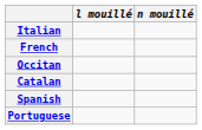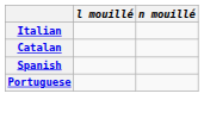 <table class="wikitable">
 <tr>
 <th></th>
 <th><em>l mouillé</em></th>
 <th><em>n mouillé</em></th>
 </tr>
 <tr>
 <th><a href='#'>Italian</a></th>
-<td></td>
-<td></td>
-</tr>
-<tr>
-<th><a href='#'>French</a></th>
-<td></td>
-<td></td>
-</tr>
-<tr>
-<th><a href='#'>Occitan</a></th>
 <td></td>
 <td></td>
 </tr>
 <tr>
 <th><a href='#'>Catalan</a></th>
 <td></td>
 <td></td>
 </tr>
 <tr>
 <th><a href='#'>Spanish</a></th>
 <td></td>
 <td></td>
 </tr>
 <tr>
 <th><a href='#'>Portuguese</a></th>
 <td></td>
 <td></td>
 </tr>
 </table>
